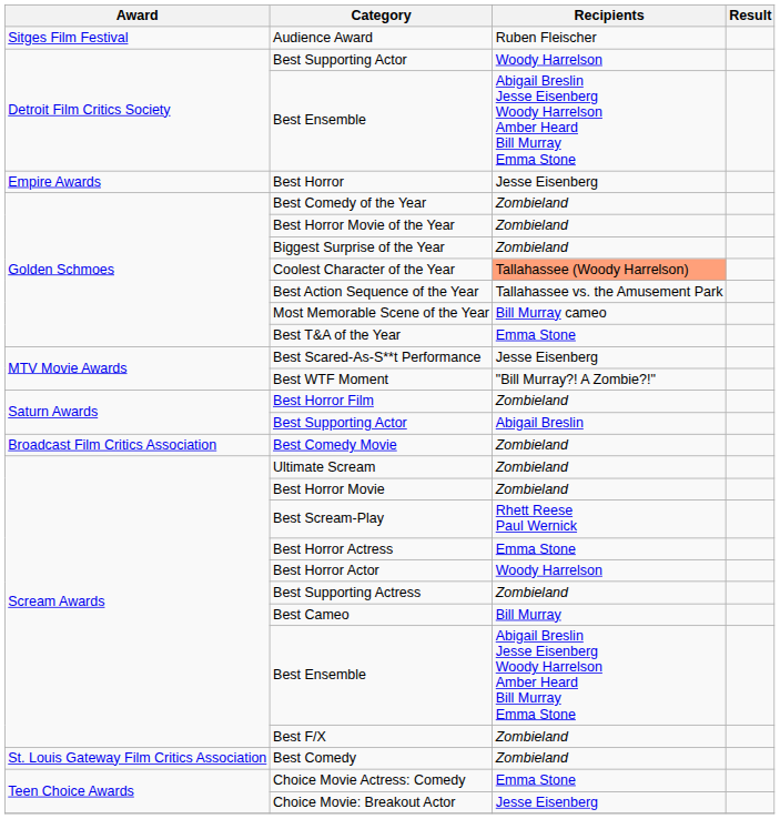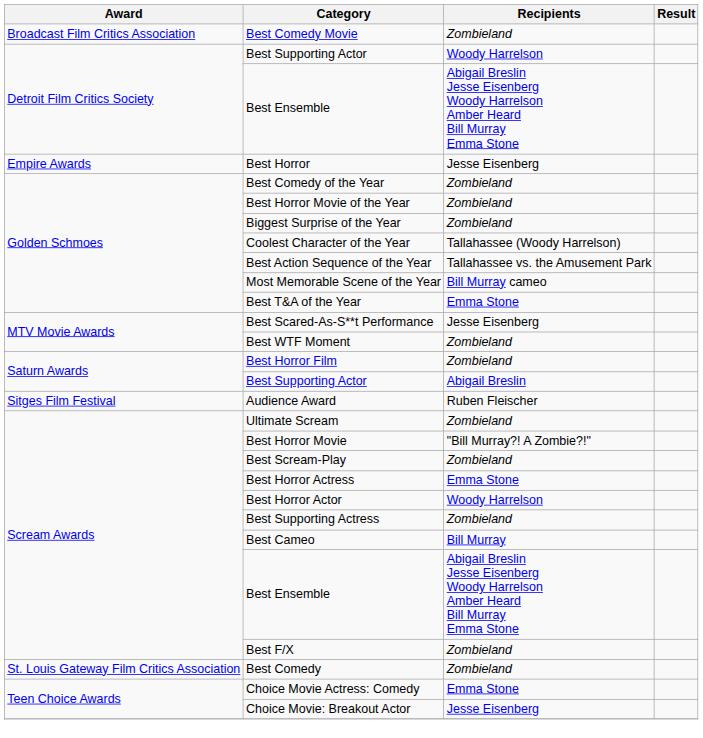 <table class="wikitable sortable">
 <tr>
 <th>Award</th>
 <th>Category</th>
 <th>Recipients</th>
 <th>Result</th>
 </tr>
 <tr>
-<td><a href='#'>Sitges Film Festival</a></td>
-<td>Audience Award</td>
-<td>Ruben Fleischer</td>
+<td><a href='#'>Broadcast Film Critics Association</a></td>
+<td><a href='#'>Best Comedy Movie</a></td>
+<td><em>Zombieland</em></td>
 <td></td>
 </tr>
 <tr>
 <td rowspan="2"><a href='#'>Detroit Film Critics Society</a></td>
 <td>Best Supporting Actor</td>
 <td><a href='#'>Woody Harrelson</a></td>
 <td></td>
 </tr>
 <tr>
 <td>Best Ensemble</td>
 <td><a href='#'>Abigail Breslin</a><br><a href='#'>Jesse Eisenberg</a><br><a href='#'>Woody Harrelson</a><br><a href='#'>Amber Heard</a><br><a href='#'>Bill Murray</a><br><a href='#'>Emma Stone</a></td>
 <td></td>
 </tr>
 <tr>
 <td><a href='#'>Empire Awards</a></td>
 <td>Best Horror</td>
 <td>Jesse Eisenberg</td>
 <td></td>
 </tr>
 <tr>
 <td rowspan="7"><a href='#'>Golden Schmoes</a></td>
 <td>Best Comedy of the Year</td>
 <td><em>Zombieland</em></td>
 <td></td>
 </tr>
 <tr>
 <td>Best Horror Movie of the Year</td>
 <td><em>Zombieland</em></td>
 <td></td>
 </tr>
 <tr>
 <td>Biggest Surprise of the Year</td>
 <td><em>Zombieland</em></td>
 <td></td>
 </tr>
 <tr>
 <td>Coolest Character of the Year</td>
-<td style="background: lightsalmon;">Tallahassee (Woody Harrelson)</td>
+<td>Tallahassee (Woody Harrelson)</td>
 <td></td>
 </tr>
 <tr>
 <td>Best Action Sequence of the Year</td>
 <td>Tallahassee vs. the Amusement Park</td>
 <td></td>
 </tr>
 <tr>
 <td>Most Memorable Scene of the Year</td>
 <td><a href='#'>Bill Murray</a> cameo</td>
 <td></td>
 </tr>
 <tr>
 <td>Best T&A of the Year</td>
 <td><a href='#'>Emma Stone</a></td>
 <td></td>
 </tr>
 <tr>
 <td rowspan="2"><a href='#'>MTV Movie Awards</a></td>
 <td>Best Scared-As-S**t Performance</td>
 <td>Jesse Eisenberg</td>
 <td></td>
 </tr>
 <tr>
 <td>Best WTF Moment</td>
-<td>"Bill Murray?! A Zombie?!"</td>
+<td><em>Zombieland</em></td>
 <td></td>
 </tr>
 <tr>
 <td rowspan="2"><a href='#'>Saturn Awards</a></td>
 <td><a href='#'>Best Horror Film</a></td>
 <td><em>Zombieland</em></td>
 <td></td>
 </tr>
 <tr>
 <td><a href='#'>Best Supporting Actor</a></td>
 <td><a href='#'>Abigail Breslin</a></td>
 <td></td>
 </tr>
 <tr>
-<td><a href='#'>Broadcast Film Critics Association</a></td>
-<td><a href='#'>Best Comedy Movie</a></td>
-<td><em>Zombieland</em></td>
+<td><a href='#'>Sitges Film Festival</a></td>
+<td>Audience Award</td>
+<td>Ruben Fleischer</td>
 <td></td>
 </tr>
 <tr>
 <td rowspan="9"><a href='#'>Scream Awards</a></td>
 <td>Ultimate Scream</td>
 <td><em>Zombieland</em></td>
 <td></td>
 </tr>
 <tr>
 <td>Best Horror Movie</td>
-<td><em>Zombieland</em></td>
+<td>"Bill Murray?! A Zombie?!"</td>
 <td></td>
 </tr>
 <tr>
 <td>Best Scream-Play</td>
-<td><a href='#'>Rhett Reese</a><br><a href='#'>Paul Wernick</a></td>
+<td><em>Zombieland</em></td>
 <td></td>
 </tr>
 <tr>
 <td>Best Horror Actress</td>
 <td><a href='#'>Emma Stone</a></td>
 <td></td>
 </tr>
 <tr>
 <td>Best Horror Actor</td>
 <td><a href='#'>Woody Harrelson</a></td>
 <td></td>
 </tr>
 <tr>
 <td>Best Supporting Actress</td>
 <td><em>Zombieland</em></td>
 <td></td>
 </tr>
 <tr>
 <td>Best Cameo</td>
 <td><a href='#'>Bill Murray</a></td>
 <td></td>
 </tr>
 <tr>
 <td>Best Ensemble</td>
 <td><a href='#'>Abigail Breslin</a><br><a href='#'>Jesse Eisenberg</a><br><a href='#'>Woody Harrelson</a><br><a href='#'>Amber Heard</a><br><a href='#'>Bill Murray</a><br><a href='#'>Emma Stone</a></td>
 <td></td>
 </tr>
 <tr>
 <td>Best F/X</td>
 <td><em>Zombieland</em></td>
 <td></td>
 </tr>
 <tr>
 <td><a href='#'>St. Louis Gateway Film Critics Association</a></td>
 <td>Best Comedy</td>
 <td><em>Zombieland</em></td>
 <td></td>
 </tr>
 <tr>
 <td rowspan="2"><a href='#'>Teen Choice Awards</a></td>
 <td>Choice Movie Actress: Comedy</td>
 <td><a href='#'>Emma Stone</a></td>
 <td></td>
 </tr>
 <tr>
 <td>Choice Movie: Breakout Actor</td>
 <td><a href='#'>Jesse Eisenberg</a></td>
 <td></td>
 </tr>
 <tr>
 </tr>
 </table>
